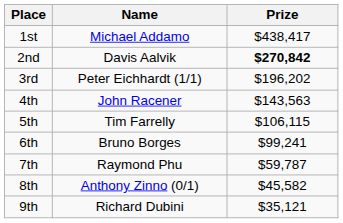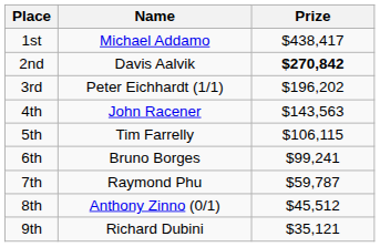 <table class="wikitable">
 <tr>
 <th width="50">Place</th>
 <th width="200">Name</th>
 <th width="125">Prize</th>
 </tr>
 <tr>
 <td align = "center">1st</td>
 <td align = "center"><a href='#'>Michael Addamo</a></td>
 <td align = "center">$438,417</td>
 </tr>
 <tr>
 <td align = "center">2nd</td>
 <td align = "center">Davis Aalvik</td>
 <td align = "center"><strong>$270,842</strong></td>
 </tr>
 <tr>
 <td align = "center">3rd</td>
 <td align = "center">Peter Eichhardt (1/1)</td>
 <td align = "center">$196,202</td>
 </tr>
 <tr>
 <td align = "center">4th</td>
 <td align = "center"><a href='#'>John Racener</a></td>
 <td align = "center">$143,563</td>
 </tr>
 <tr>
 <td align = "center">5th</td>
 <td align = "center">Tim Farrelly</td>
 <td align = "center">$106,115</td>
 </tr>
 <tr>
 <td align = "center">6th</td>
 <td align = "center">Bruno Borges</td>
 <td align = "center">$99,241</td>
 </tr>
 <tr>
 <td align = "center">7th</td>
 <td align = "center">Raymond Phu</td>
 <td align = "center">$59,787</td>
 </tr>
 <tr>
 <td align = "center">8th</td>
 <td align = "center"><a href='#'>Anthony Zinno</a> (0/1)</td>
-<td align = "center">$45,582</td>
+<td align = "center">$45,512</td>
 </tr>
 <tr>
 <td align = "center">9th</td>
 <td align = "center">Richard Dubini</td>
 <td align = "center">$35,121</td>
 </tr>
 </table>
